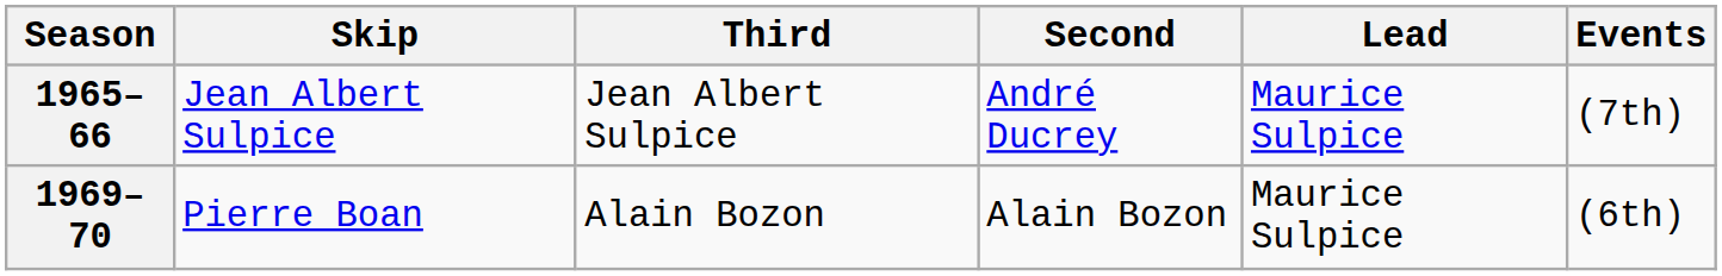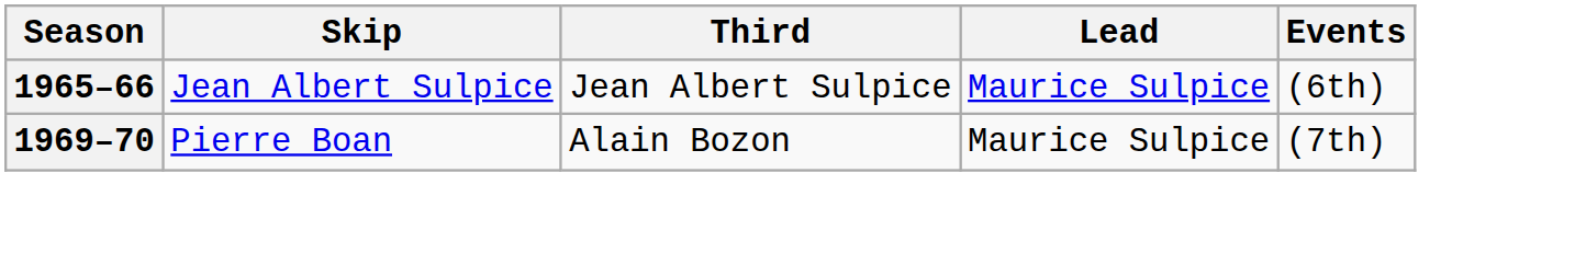 <table class="wikitable">
 <tr>
 <th scope="col">Season</th>
 <th scope="col">Skip</th>
 <th scope="col">Third</th>
-<th scope="col">Second</th>
 <th scope="col">Lead</th>
 <th scope="col">Events</th>
 </tr>
 <tr>
 <th scope="row">1965–66</th>
 <td><a href='#'>Jean Albert Sulpice</a></td>
 <td>Jean Albert Sulpice</td>
-<td><a href='#'>André Ducrey</a></td>
 <td><a href='#'>Maurice Sulpice</a></td>
-<td> (7th)</td>
+<td> (6th)</td>
 </tr>
 <tr>
 <th scope="row">1969–70</th>
 <td><a href='#'>Pierre Boan</a></td>
 <td>Alain Bozon</td>
-<td>Alain Bozon</td>
 <td>Maurice Sulpice</td>
-<td> (6th)</td>
+<td> (7th)</td>
 </tr>
 </table>
